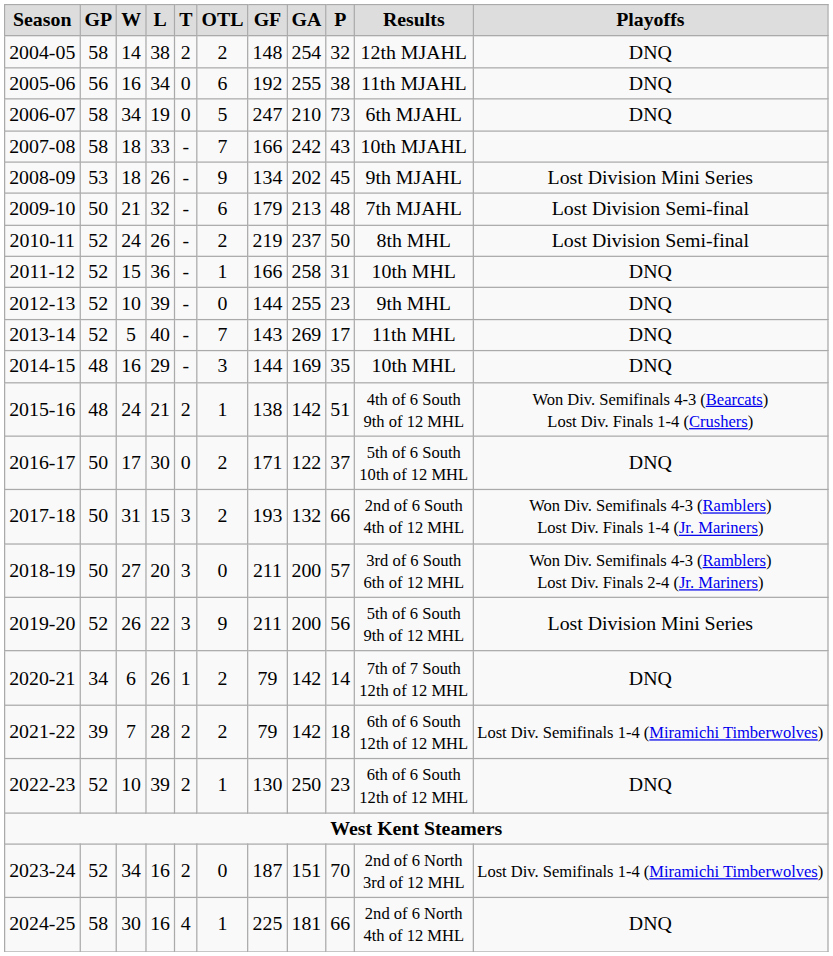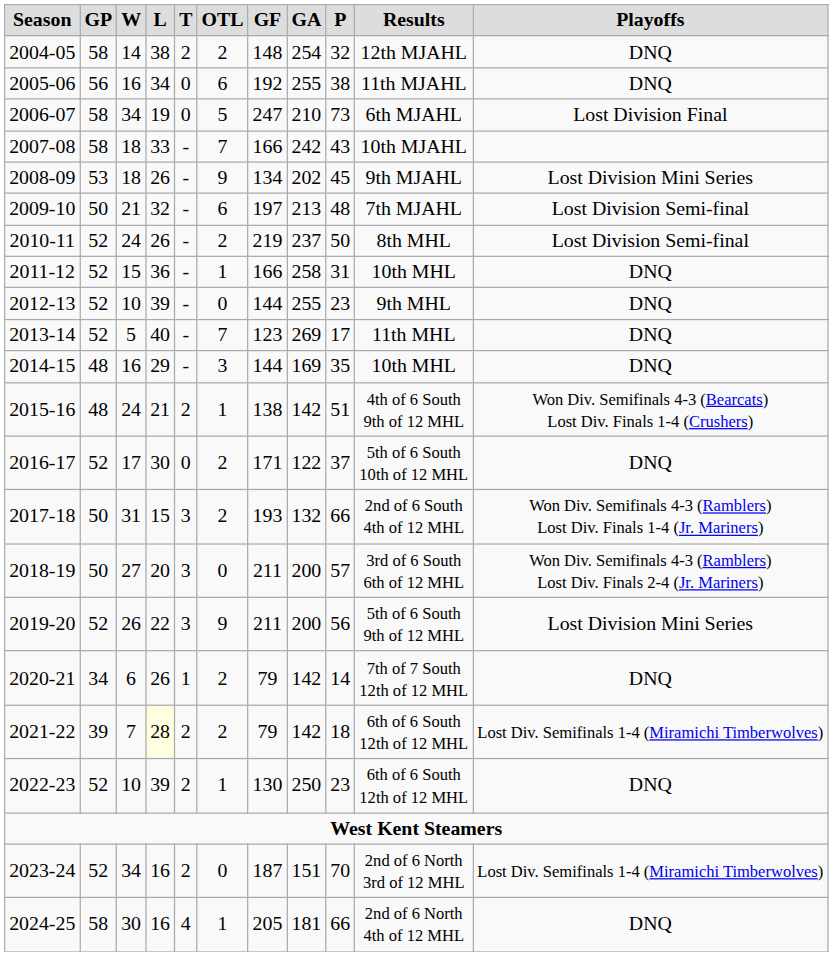 <table class="wikitable">
 <tr align="center"  bgcolor="#dddddd">
 <td><strong>Season</strong></td>
 <td><strong>GP</strong></td>
 <td><strong>W</strong></td>
 <td><strong>L</strong></td>
 <td><strong>T</strong></td>
 <td><strong>OTL</strong></td>
 <td><strong>GF</strong></td>
 <td><strong>GA</strong></td>
 <td><strong>P</strong></td>
 <td><strong>Results</strong></td>
 <td><strong>Playoffs</strong></td>
 </tr>
 <tr align="center">
 <td>2004-05</td>
 <td>58</td>
 <td>14</td>
 <td>38</td>
 <td>2</td>
 <td>2</td>
 <td>148</td>
 <td>254</td>
 <td>32</td>
 <td>12th MJAHL</td>
 <td>DNQ</td>
 </tr>
 <tr align="center">
 <td>2005-06</td>
 <td>56</td>
 <td>16</td>
 <td>34</td>
 <td>0</td>
 <td>6</td>
 <td>192</td>
 <td>255</td>
 <td>38</td>
 <td>11th MJAHL</td>
 <td>DNQ</td>
 </tr>
 <tr align="center">
 <td>2006-07</td>
 <td>58</td>
 <td>34</td>
 <td>19</td>
 <td>0</td>
 <td>5</td>
 <td>247</td>
 <td>210</td>
 <td>73</td>
 <td>6th MJAHL</td>
-<td>DNQ</td>
+<td>Lost Division Final</td>
 </tr>
 <tr align="center">
 <td>2007-08</td>
 <td>58</td>
 <td>18</td>
 <td>33</td>
 <td>-</td>
 <td>7</td>
 <td>166</td>
 <td>242</td>
 <td>43</td>
 <td>10th MJAHL</td>
 <td></td>
 </tr>
 <tr align="center">
 <td>2008-09</td>
 <td>53</td>
 <td>18</td>
 <td>26</td>
 <td>-</td>
 <td>9</td>
 <td>134</td>
 <td>202</td>
 <td>45</td>
 <td>9th MJAHL</td>
 <td>Lost Division Mini Series</td>
 </tr>
 <tr align="center">
 <td>2009-10</td>
 <td>50</td>
 <td>21</td>
 <td>32</td>
 <td>-</td>
 <td>6</td>
-<td>179</td>
+<td>197</td>
 <td>213</td>
 <td>48</td>
 <td>7th MJAHL</td>
 <td>Lost Division Semi-final</td>
 </tr>
 <tr align="center">
 <td>2010-11</td>
 <td>52</td>
 <td>24</td>
 <td>26</td>
 <td>-</td>
 <td>2</td>
 <td>219</td>
 <td>237</td>
 <td>50</td>
 <td>8th MHL</td>
 <td>Lost Division Semi-final</td>
 </tr>
 <tr align="center">
 <td>2011-12</td>
 <td>52</td>
 <td>15</td>
 <td>36</td>
 <td>-</td>
 <td>1</td>
 <td>166</td>
 <td>258</td>
 <td>31</td>
 <td>10th MHL</td>
 <td>DNQ</td>
 </tr>
 <tr align="center">
 <td>2012-13</td>
 <td>52</td>
 <td>10</td>
 <td>39</td>
 <td>-</td>
 <td>0</td>
 <td>144</td>
 <td>255</td>
 <td>23</td>
 <td>9th MHL</td>
 <td>DNQ</td>
 </tr>
 <tr align="center">
 <td>2013-14</td>
 <td>52</td>
 <td>5</td>
 <td>40</td>
 <td>-</td>
 <td>7</td>
-<td>143</td>
+<td>123</td>
 <td>269</td>
 <td>17</td>
 <td>11th MHL</td>
 <td>DNQ</td>
 </tr>
 <tr align="center">
 <td>2014-15</td>
 <td>48</td>
 <td>16</td>
 <td>29</td>
 <td>-</td>
 <td>3</td>
 <td>144</td>
 <td>169</td>
 <td>35</td>
 <td>10th MHL</td>
 <td>DNQ</td>
 </tr>
 <tr align="center">
 <td>2015-16</td>
 <td>48</td>
 <td>24</td>
 <td>21</td>
 <td>2</td>
 <td>1</td>
 <td>138</td>
 <td>142</td>
 <td>51</td>
 <td><small>4th of 6 South<br>9th of 12 MHL </small></td>
 <td><small>Won Div. Semifinals 4-3 (<a href='#'>Bearcats</a>)<br>Lost Div. Finals 1-4 (<a href='#'>Crushers</a>)</small></td>
 </tr>
 <tr align="center">
 <td>2016-17</td>
-<td>50</td>
+<td>52</td>
 <td>17</td>
 <td>30</td>
 <td>0</td>
 <td>2</td>
 <td>171</td>
 <td>122</td>
 <td>37</td>
 <td><small>5th of 6 South<br>10th of 12 MHL </small></td>
 <td>DNQ</td>
 </tr>
 <tr align="center">
 <td>2017-18</td>
 <td>50</td>
 <td>31</td>
 <td>15</td>
 <td>3</td>
 <td>2</td>
 <td>193</td>
 <td>132</td>
 <td>66</td>
 <td><small>2nd of 6 South<br>4th of 12 MHL </small></td>
 <td><small>Won Div. Semifinals 4-3 (<a href='#'>Ramblers</a>)<br>Lost Div. Finals 1-4 (<a href='#'>Jr. Mariners</a>)</small></td>
 </tr>
 <tr align="center">
 <td>2018-19</td>
 <td>50</td>
 <td>27</td>
 <td>20</td>
 <td>3</td>
 <td>0</td>
 <td>211</td>
 <td>200</td>
 <td>57</td>
 <td><small>3rd of 6 South<br>6th of 12 MHL </small></td>
 <td><small>Won Div. Semifinals 4-3 (<a href='#'>Ramblers</a>)<br>Lost Div. Finals 2-4 (<a href='#'>Jr. Mariners</a>)</small></td>
 </tr>
 <tr align="center">
 <td>2019-20</td>
 <td>52</td>
 <td>26</td>
 <td>22</td>
 <td>3</td>
 <td>9</td>
 <td>211</td>
 <td>200</td>
 <td>56</td>
 <td><small>5th of 6 South<br>9th of 12 MHL </small></td>
 <td>Lost Division Mini Series</td>
 </tr>
 <tr align="center">
 <td>2020-21</td>
 <td>34</td>
 <td>6</td>
 <td>26</td>
 <td>1</td>
 <td>2</td>
 <td>79</td>
 <td>142</td>
 <td>14</td>
 <td><small>7th of 7 South<br>12th of 12 MHL </small></td>
 <td>DNQ</td>
 </tr>
 <tr align="center">
 <td>2021-22</td>
 <td>39</td>
 <td>7</td>
-<td>28</td>
+<td style="background: lightyellow;">28</td>
 <td>2</td>
 <td>2</td>
 <td>79</td>
 <td>142</td>
 <td>18</td>
 <td><small>6th of 6 South<br>12th of 12 MHL </small></td>
 <td><small>Lost Div. Semifinals 1-4 (<a href='#'>Miramichi Timberwolves</a>)</small></td>
 </tr>
 <tr align="center">
 <td>2022-23</td>
 <td>52</td>
 <td>10</td>
 <td>39</td>
 <td>2</td>
 <td>1</td>
 <td>130</td>
 <td>250</td>
 <td>23</td>
 <td><small>6th of 6 South<br>12th of 12 MHL </small></td>
 <td>DNQ</td>
 </tr>
 <tr align="center">
 <td colspan=11><strong>West Kent Steamers</strong></td>
 </tr>
 <tr align="center">
 <td>2023-24</td>
 <td>52</td>
 <td>34</td>
 <td>16</td>
 <td>2</td>
 <td>0</td>
 <td>187</td>
 <td>151</td>
 <td>70</td>
 <td><small>2nd of 6 North<br>3rd of 12 MHL </small></td>
 <td><small>Lost Div. Semifinals 1-4 (<a href='#'>Miramichi Timberwolves</a>)</small></td>
 </tr>
 <tr align="center">
 <td>2024-25</td>
 <td>58</td>
 <td>30</td>
 <td>16</td>
 <td>4</td>
 <td>1</td>
-<td>225</td>
+<td>205</td>
 <td>181</td>
 <td>66</td>
 <td><small>2nd of 6 North<br>4th of 12 MHL </small></td>
 <td>DNQ</td>
 </tr>
 </table>
